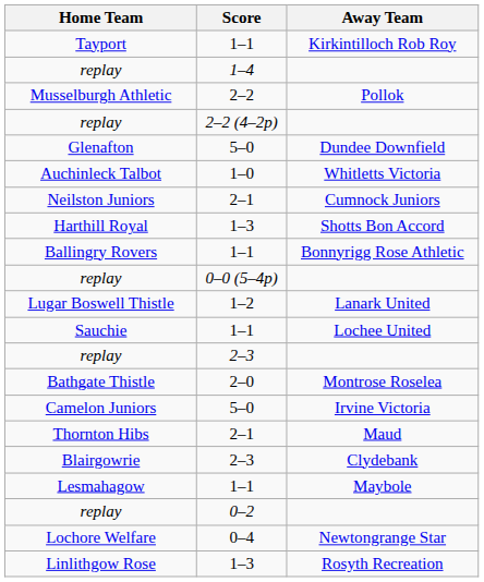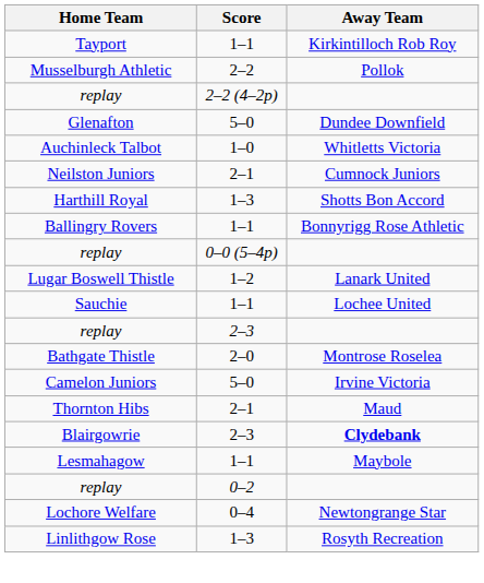 <table class="wikitable" style="text-align: center">
 <tr>
 <th width=180>Home Team</th>
 <th width=80>Score</th>
 <th width=180>Away Team</th>
 </tr>
 <tr>
 <td><a href='#'>Tayport</a></td>
 <td>1–1</td>
 <td><a href='#'>Kirkintilloch Rob Roy</a></td>
-</tr>
-<tr>
-<td><em>replay</em></td>
-<td><em>1–4</em></td>
-<td></td>
 </tr>
 <tr>
 <td><a href='#'>Musselburgh Athletic</a></td>
 <td>2–2</td>
 <td><a href='#'>Pollok</a></td>
 </tr>
 <tr>
 <td><em>replay</em></td>
 <td><em>2–2 (4–2p)</em></td>
 <td></td>
 </tr>
 <tr>
 <td><a href='#'>Glenafton</a></td>
 <td>5–0</td>
 <td><a href='#'>Dundee Downfield</a></td>
 </tr>
 <tr>
 <td><a href='#'>Auchinleck Talbot</a></td>
 <td>1–0</td>
 <td><a href='#'>Whitletts Victoria</a></td>
 </tr>
 <tr>
 <td><a href='#'>Neilston Juniors</a></td>
 <td>2–1</td>
 <td><a href='#'>Cumnock Juniors</a></td>
 </tr>
 <tr>
 <td><a href='#'>Harthill Royal</a></td>
 <td>1–3</td>
 <td><a href='#'>Shotts Bon Accord</a></td>
 </tr>
 <tr>
 <td><a href='#'>Ballingry Rovers</a></td>
 <td>1–1</td>
 <td><a href='#'>Bonnyrigg Rose Athletic</a></td>
 </tr>
 <tr>
 <td><em>replay</em></td>
 <td><em>0–0 (5–4p)</em></td>
 <td></td>
 </tr>
 <tr>
 <td><a href='#'>Lugar Boswell Thistle</a></td>
 <td>1–2</td>
 <td><a href='#'>Lanark United</a></td>
 </tr>
 <tr>
 <td><a href='#'>Sauchie</a></td>
 <td>1–1</td>
 <td><a href='#'>Lochee United</a></td>
 </tr>
 <tr>
 <td><em>replay</em></td>
 <td><em>2–3</em></td>
 <td></td>
 </tr>
 <tr>
 <td><a href='#'>Bathgate Thistle</a></td>
 <td>2–0</td>
 <td><a href='#'>Montrose Roselea</a></td>
 </tr>
 <tr>
 <td><a href='#'>Camelon Juniors</a></td>
 <td>5–0</td>
 <td><a href='#'>Irvine Victoria</a></td>
 </tr>
 <tr>
 <td><a href='#'>Thornton Hibs</a></td>
 <td>2–1</td>
 <td><a href='#'>Maud</a></td>
 </tr>
 <tr>
 <td><a href='#'>Blairgowrie</a></td>
 <td>2–3</td>
-<td><a href='#'>Clydebank</a></td>
+<td><strong><a href='#'>Clydebank</a></strong></td>
 </tr>
 <tr>
 <td><a href='#'>Lesmahagow</a></td>
 <td>1–1</td>
 <td><a href='#'>Maybole</a></td>
 </tr>
 <tr>
 <td><em>replay</em></td>
 <td><em>0–2</em></td>
 <td></td>
 </tr>
 <tr>
 <td><a href='#'>Lochore Welfare</a></td>
 <td>0–4</td>
 <td><a href='#'>Newtongrange Star</a></td>
 </tr>
 <tr>
 <td><a href='#'>Linlithgow Rose</a></td>
 <td>1–3</td>
 <td><a href='#'>Rosyth Recreation</a></td>
 </tr>
 </table>
